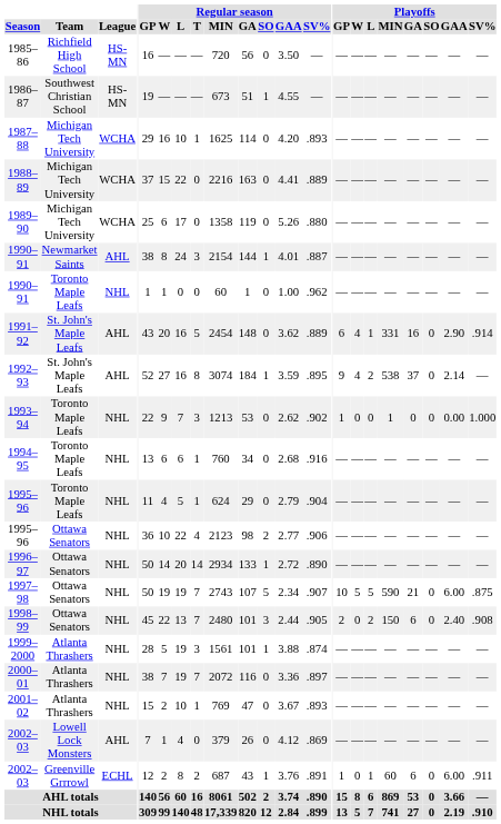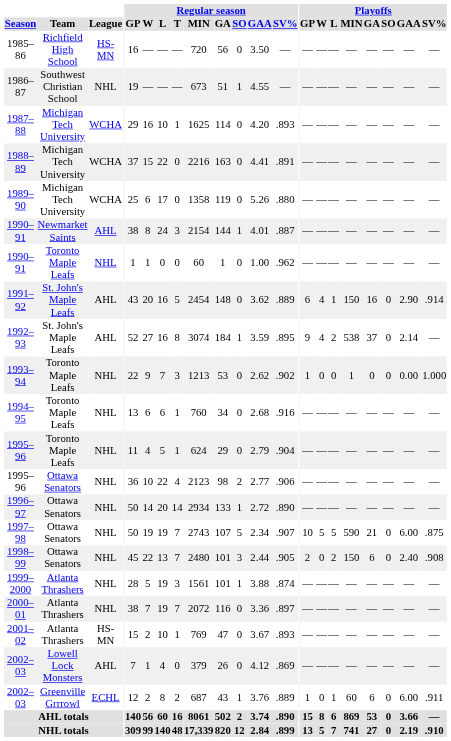 <table border="0" cellpadding="1" cellspacing="0" style="width:90%; text-align:center;">
 <tr bgcolor="#e0e0e0">
 <th colspan="3" bgcolor="#ffffff"></th>
 <th rowspan="99" bgcolor="#ffffff"></th>
 <th colspan="9" bgcolor="#e0e0e0"><a href='#'>Regular season</a></th>
 <th rowspan="99" bgcolor="#ffffff"></th>
 <th colspan="8" bgcolor="#e0e0e0"><a href='#'>Playoffs</a></th>
 </tr>
 <tr bgcolor="#e0e0e0">
 <th><a href='#'>Season</a></th>
 <th>Team</th>
 <th>League</th>
 <th>GP</th>
 <th>W</th>
 <th>L</th>
 <th>T</th>
 <th>MIN</th>
 <th>GA</th>
 <th><a href='#'>SO</a></th>
 <th><a href='#'>GAA</a></th>
 <th><a href='#'>SV%</a></th>
 <th>GP</th>
 <th>W</th>
 <th>L</th>
 <th>MIN</th>
 <th>GA</th>
 <th>SO</th>
 <th>GAA</th>
 <th>SV%</th>
 </tr>
 <tr>
 <td>1985–86</td>
 <td><a href='#'>Richfield High School</a></td>
 <td><a href='#'>HS-MN</a></td>
 <td>16</td>
 <td>—</td>
 <td>—</td>
 <td>—</td>
 <td>720</td>
 <td>56</td>
 <td>0</td>
 <td>3.50</td>
 <td>—</td>
 <td>—</td>
 <td>—</td>
 <td>—</td>
 <td>—</td>
 <td>—</td>
 <td>—</td>
 <td>—</td>
 <td>—</td>
 </tr>
 <tr bgcolor="#f0f0f0">
 <td>1986–87</td>
 <td>Southwest Christian School</td>
-<td>HS-MN</td>
+<td>NHL</td>
 <td>19</td>
 <td>—</td>
 <td>—</td>
 <td>—</td>
 <td>673</td>
 <td>51</td>
 <td>1</td>
 <td>4.55</td>
 <td>—</td>
 <td>—</td>
 <td>—</td>
 <td>—</td>
 <td>—</td>
 <td>—</td>
 <td>—</td>
 <td>—</td>
 <td>—</td>
 </tr>
 <tr>
 <td><a href='#'>1987–88</a></td>
 <td><a href='#'>Michigan Tech University</a></td>
 <td><a href='#'>WCHA</a></td>
 <td>29</td>
 <td>16</td>
 <td>10</td>
 <td>1</td>
 <td>1625</td>
 <td>114</td>
 <td>0</td>
 <td>4.20</td>
 <td>.893</td>
 <td>—</td>
 <td>—</td>
 <td>—</td>
 <td>—</td>
 <td>—</td>
 <td>—</td>
 <td>—</td>
 <td>—</td>
 </tr>
 <tr bgcolor="#f0f0f0">
 <td><a href='#'>1988–89</a></td>
 <td>Michigan Tech University</td>
 <td>WCHA</td>
 <td>37</td>
 <td>15</td>
 <td>22</td>
 <td>0</td>
 <td>2216</td>
 <td>163</td>
 <td>0</td>
 <td>4.41</td>
-<td>.889</td>
+<td>.891</td>
 <td>—</td>
 <td>—</td>
 <td>—</td>
 <td>—</td>
 <td>—</td>
 <td>—</td>
 <td>—</td>
 <td>—</td>
 </tr>
 <tr>
 <td><a href='#'>1989–90</a></td>
 <td>Michigan Tech University</td>
 <td>WCHA</td>
 <td>25</td>
 <td>6</td>
 <td>17</td>
 <td>0</td>
 <td>1358</td>
 <td>119</td>
 <td>0</td>
 <td>5.26</td>
 <td>.880</td>
 <td>—</td>
 <td>—</td>
 <td>—</td>
 <td>—</td>
 <td>—</td>
 <td>—</td>
 <td>—</td>
 <td>—</td>
 </tr>
 <tr bgcolor="#f0f0f0">
 <td><a href='#'>1990–91</a></td>
 <td><a href='#'>Newmarket Saints</a></td>
 <td><a href='#'>AHL</a></td>
 <td>38</td>
 <td>8</td>
 <td>24</td>
 <td>3</td>
 <td>2154</td>
 <td>144</td>
 <td>1</td>
 <td>4.01</td>
 <td>.887</td>
 <td>—</td>
 <td>—</td>
 <td>—</td>
 <td>—</td>
 <td>—</td>
 <td>—</td>
 <td>—</td>
 <td>—</td>
 </tr>
 <tr>
 <td><a href='#'>1990–91</a></td>
 <td><a href='#'>Toronto Maple Leafs</a></td>
 <td><a href='#'>NHL</a></td>
 <td>1</td>
 <td>1</td>
 <td>0</td>
 <td>0</td>
 <td>60</td>
 <td>1</td>
 <td>0</td>
 <td>1.00</td>
 <td>.962</td>
 <td>—</td>
 <td>—</td>
 <td>—</td>
 <td>—</td>
 <td>—</td>
 <td>—</td>
 <td>—</td>
 <td>—</td>
 </tr>
 <tr bgcolor="#f0f0f0">
 <td><a href='#'>1991–92</a></td>
 <td><a href='#'>St. John's Maple Leafs</a></td>
 <td>AHL</td>
 <td>43</td>
 <td>20</td>
 <td>16</td>
 <td>5</td>
 <td>2454</td>
 <td>148</td>
 <td>0</td>
 <td>3.62</td>
 <td>.889</td>
 <td>6</td>
 <td>4</td>
 <td>1</td>
-<td>331</td>
+<td>150</td>
 <td>16</td>
 <td>0</td>
 <td>2.90</td>
 <td>.914</td>
 </tr>
 <tr>
 <td><a href='#'>1992–93</a></td>
 <td>St. John's Maple Leafs</td>
 <td>AHL</td>
 <td>52</td>
 <td>27</td>
 <td>16</td>
 <td>8</td>
 <td>3074</td>
 <td>184</td>
 <td>1</td>
 <td>3.59</td>
 <td>.895</td>
 <td>9</td>
 <td>4</td>
 <td>2</td>
 <td>538</td>
 <td>37</td>
 <td>0</td>
 <td>2.14</td>
 <td>—</td>
 </tr>
 <tr bgcolor="#f0f0f0">
 <td><a href='#'>1993–94</a></td>
 <td>Toronto Maple Leafs</td>
 <td>NHL</td>
 <td>22</td>
 <td>9</td>
 <td>7</td>
 <td>3</td>
 <td>1213</td>
 <td>53</td>
 <td>0</td>
 <td>2.62</td>
 <td>.902</td>
 <td>1</td>
 <td>0</td>
 <td>0</td>
 <td>1</td>
 <td>0</td>
 <td>0</td>
 <td>0.00</td>
 <td>1.000</td>
 </tr>
 <tr>
 <td><a href='#'>1994–95</a></td>
 <td>Toronto Maple Leafs</td>
 <td>NHL</td>
 <td>13</td>
 <td>6</td>
 <td>6</td>
 <td>1</td>
 <td>760</td>
 <td>34</td>
 <td>0</td>
 <td>2.68</td>
 <td>.916</td>
 <td>—</td>
 <td>—</td>
 <td>—</td>
 <td>—</td>
 <td>—</td>
 <td>—</td>
 <td>—</td>
 <td>—</td>
 </tr>
 <tr bgcolor="#f0f0f0">
 <td><a href='#'>1995–96</a></td>
 <td>Toronto Maple Leafs</td>
 <td>NHL</td>
 <td>11</td>
 <td>4</td>
 <td>5</td>
 <td>1</td>
 <td>624</td>
 <td>29</td>
 <td>0</td>
 <td>2.79</td>
 <td>.904</td>
 <td>—</td>
 <td>—</td>
 <td>—</td>
 <td>—</td>
 <td>—</td>
 <td>—</td>
 <td>—</td>
 <td>—</td>
 </tr>
 <tr>
 <td>1995–96</td>
 <td><a href='#'>Ottawa Senators</a></td>
 <td>NHL</td>
 <td>36</td>
 <td>10</td>
 <td>22</td>
 <td>4</td>
 <td>2123</td>
 <td>98</td>
 <td>2</td>
 <td>2.77</td>
 <td>.906</td>
 <td>—</td>
 <td>—</td>
 <td>—</td>
 <td>—</td>
 <td>—</td>
 <td>—</td>
 <td>—</td>
 <td>—</td>
 </tr>
 <tr bgcolor="#f0f0f0">
 <td><a href='#'>1996–97</a></td>
 <td>Ottawa Senators</td>
 <td>NHL</td>
 <td>50</td>
 <td>14</td>
 <td>20</td>
 <td>14</td>
 <td>2934</td>
 <td>133</td>
 <td>1</td>
 <td>2.72</td>
 <td>.890</td>
 <td>—</td>
 <td>—</td>
 <td>—</td>
 <td>—</td>
 <td>—</td>
 <td>—</td>
 <td>—</td>
 <td>—</td>
 </tr>
 <tr>
 <td><a href='#'>1997–98</a></td>
 <td>Ottawa Senators</td>
 <td>NHL</td>
 <td>50</td>
 <td>19</td>
 <td>19</td>
 <td>7</td>
 <td>2743</td>
 <td>107</td>
 <td>5</td>
 <td>2.34</td>
 <td>.907</td>
 <td>10</td>
 <td>5</td>
 <td>5</td>
 <td>590</td>
 <td>21</td>
 <td>0</td>
 <td>6.00</td>
 <td>.875</td>
 </tr>
 <tr bgcolor="#f0f0f0">
 <td><a href='#'>1998–99</a></td>
 <td>Ottawa Senators</td>
 <td>NHL</td>
 <td>45</td>
 <td>22</td>
 <td>13</td>
 <td>7</td>
 <td>2480</td>
 <td>101</td>
 <td>3</td>
 <td>2.44</td>
 <td>.905</td>
 <td>2</td>
 <td>0</td>
 <td>2</td>
 <td>150</td>
 <td>6</td>
 <td>0</td>
 <td>2.40</td>
 <td>.908</td>
 </tr>
 <tr>
 <td><a href='#'>1999–2000</a></td>
 <td><a href='#'>Atlanta Thrashers</a></td>
 <td>NHL</td>
 <td>28</td>
 <td>5</td>
 <td>19</td>
 <td>3</td>
 <td>1561</td>
 <td>101</td>
 <td>1</td>
 <td>3.88</td>
 <td>.874</td>
 <td>—</td>
 <td>—</td>
 <td>—</td>
 <td>—</td>
 <td>—</td>
 <td>—</td>
 <td>—</td>
 <td>—</td>
 </tr>
 <tr bgcolor="#f0f0f0">
 <td><a href='#'>2000–01</a></td>
 <td>Atlanta Thrashers</td>
 <td>NHL</td>
 <td>38</td>
 <td>7</td>
 <td>19</td>
 <td>7</td>
 <td>2072</td>
 <td>116</td>
 <td>0</td>
 <td>3.36</td>
 <td>.897</td>
 <td>—</td>
 <td>—</td>
 <td>—</td>
 <td>—</td>
 <td>—</td>
 <td>—</td>
 <td>—</td>
 <td>—</td>
 </tr>
 <tr>
 <td><a href='#'>2001–02</a></td>
 <td>Atlanta Thrashers</td>
-<td>NHL</td>
+<td>HS-MN</td>
 <td>15</td>
 <td>2</td>
 <td>10</td>
 <td>1</td>
 <td>769</td>
 <td>47</td>
 <td>0</td>
 <td>3.67</td>
 <td>.893</td>
 <td>—</td>
 <td>—</td>
 <td>—</td>
 <td>—</td>
 <td>—</td>
 <td>—</td>
 <td>—</td>
 <td>—</td>
 </tr>
 <tr bgcolor="#f0f0f0">
 <td><a href='#'>2002–03</a></td>
 <td><a href='#'>Lowell Lock Monsters</a></td>
 <td>AHL</td>
 <td>7</td>
 <td>1</td>
 <td>4</td>
 <td>0</td>
 <td>379</td>
 <td>26</td>
 <td>0</td>
 <td>4.12</td>
 <td>.869</td>
 <td>—</td>
 <td>—</td>
 <td>—</td>
 <td>—</td>
 <td>—</td>
 <td>—</td>
 <td>—</td>
 <td>—</td>
 </tr>
 <tr>
 <td><a href='#'>2002–03</a></td>
 <td><a href='#'>Greenville Grrrowl</a></td>
 <td><a href='#'>ECHL</a></td>
 <td>12</td>
 <td>2</td>
 <td>8</td>
 <td>2</td>
 <td>687</td>
 <td>43</td>
 <td>1</td>
 <td>3.76</td>
-<td>.891</td>
+<td>.889</td>
 <td>1</td>
 <td>0</td>
 <td>1</td>
 <td>60</td>
 <td>6</td>
 <td>0</td>
 <td>6.00</td>
 <td>.911</td>
 </tr>
 <tr bgcolor="#e0e0e0">
 <th colspan=3>AHL totals</th>
 <th>140</th>
 <th>56</th>
 <th>60</th>
 <th>16</th>
 <th>8061</th>
 <th>502</th>
 <th>2</th>
 <th>3.74</th>
 <th>.890</th>
 <th>15</th>
 <th>8</th>
 <th>6</th>
 <th>869</th>
 <th>53</th>
 <th>0</th>
 <th>3.66</th>
 <th>—</th>
 </tr>
 <tr bgcolor="#e0e0e0">
 <th colspan=3>NHL totals</th>
 <th>309</th>
 <th>99</th>
 <th>140</th>
 <th>48</th>
 <th>17,339</th>
 <th>820</th>
 <th>12</th>
 <th>2.84</th>
 <th>.899</th>
 <th>13</th>
 <th>5</th>
 <th>7</th>
 <th>741</th>
 <th>27</th>
 <th>0</th>
 <th>2.19</th>
 <th>.910</th>
 </tr>
 </table>
